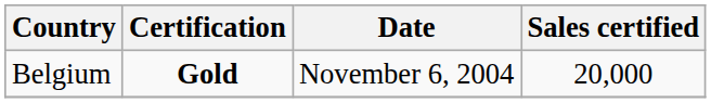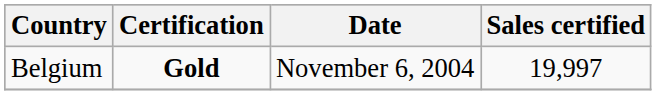 <table class="wikitable sortable">
 <tr>
 <th bgcolor="#ebf5ff">Country</th>
 <th bgcolor="#ebf5ff">Certification</th>
 <th bgcolor="#ebf5ff">Date</th>
 <th bgcolor="#ebf5ff">Sales certified</th>
 </tr>
 <tr>
 <td>Belgium</td>
 <td align="center"><strong>Gold</strong></td>
 <td align="center">November 6, 2004</td>
-<td align="center">20,000</td>
+<td align="center">19,997</td>
 </tr>
 <tr>
 </tr>
 </table>
